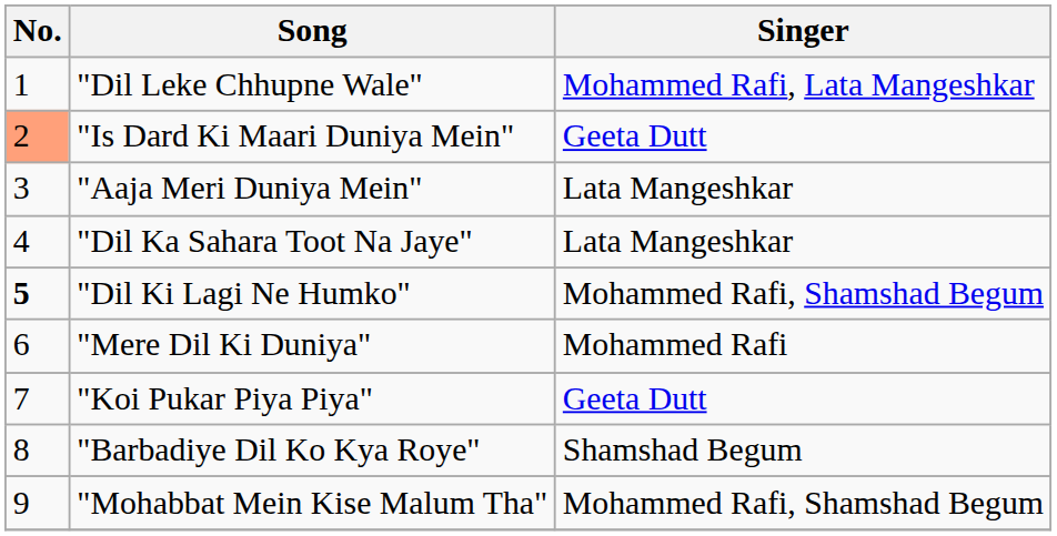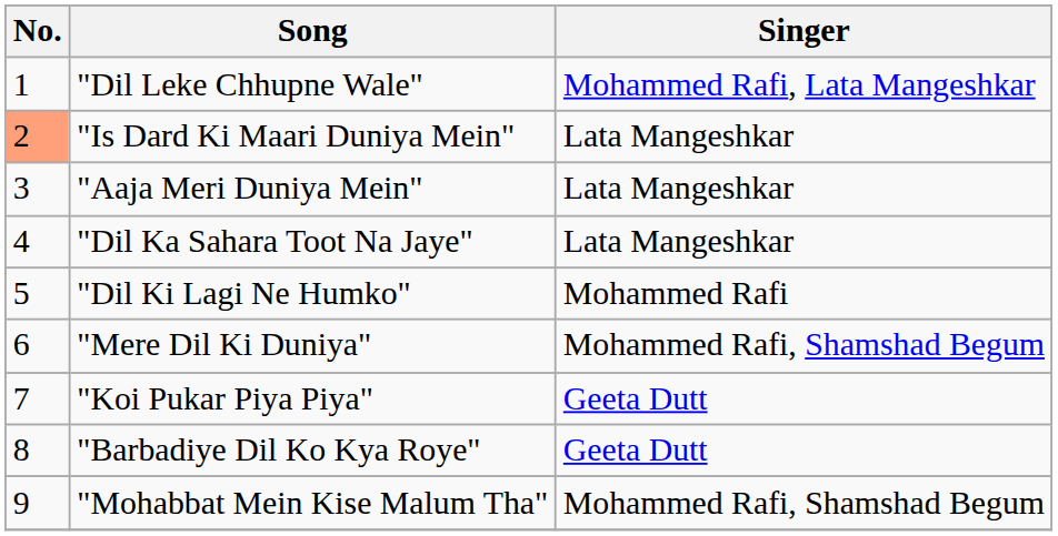 <table class="wikitable">
 <tr>
 <th>No.</th>
 <th>Song</th>
 <th>Singer</th>
 </tr>
 <tr>
 <td>1</td>
 <td>"Dil Leke Chhupne Wale"</td>
 <td><a href='#'>Mohammed Rafi</a>, <a href='#'>Lata Mangeshkar</a></td>
 </tr>
 <tr>
 <td style="background: lightsalmon;">2</td>
 <td>"Is Dard Ki Maari Duniya Mein"</td>
-<td><a href='#'>Geeta Dutt</a></td>
+<td>Lata Mangeshkar</td>
 </tr>
 <tr>
 <td>3</td>
 <td>"Aaja Meri Duniya Mein"</td>
 <td>Lata Mangeshkar</td>
 </tr>
 <tr>
 <td>4</td>
 <td>"Dil Ka Sahara Toot Na Jaye"</td>
 <td>Lata Mangeshkar</td>
 </tr>
 <tr>
-<td><strong>5</strong></td>
+<td>5</td>
 <td>"Dil Ki Lagi Ne Humko"</td>
-<td>Mohammed Rafi, <a href='#'>Shamshad Begum</a></td>
+<td>Mohammed Rafi</td>
 </tr>
 <tr>
 <td>6</td>
 <td>"Mere Dil Ki Duniya"</td>
-<td>Mohammed Rafi</td>
+<td>Mohammed Rafi, <a href='#'>Shamshad Begum</a></td>
 </tr>
 <tr>
 <td>7</td>
 <td>"Koi Pukar Piya Piya"</td>
 <td><a href='#'>Geeta Dutt</a></td>
 </tr>
 <tr>
 <td>8</td>
 <td>"Barbadiye Dil Ko Kya Roye"</td>
-<td>Shamshad Begum</td>
+<td><a href='#'>Geeta Dutt</a></td>
 </tr>
 <tr>
 <td>9</td>
 <td>"Mohabbat Mein Kise Malum Tha"</td>
 <td>Mohammed Rafi, Shamshad Begum</td>
 </tr>
 <tr>
 </tr>
 </table>
